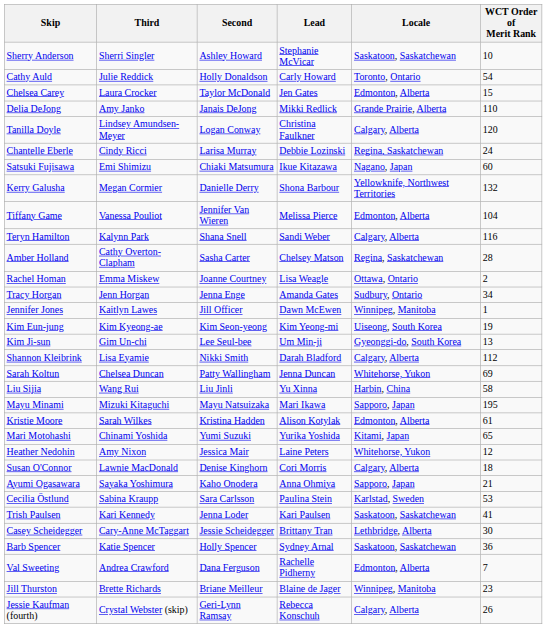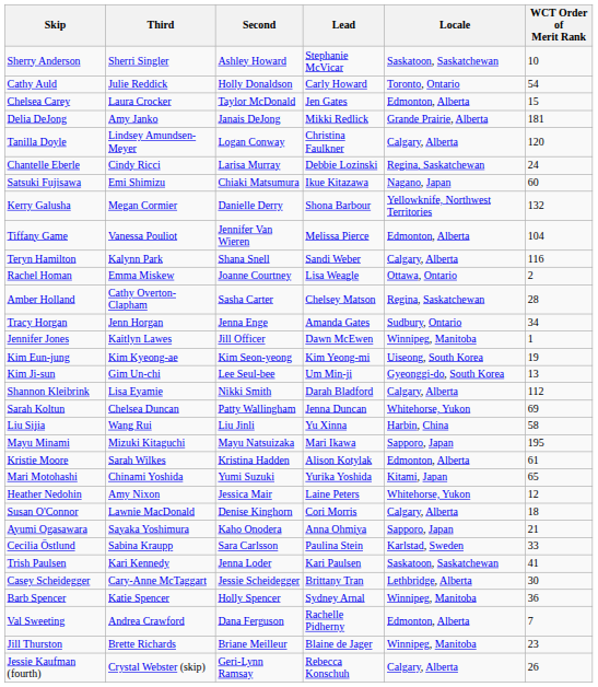 <table class="wikitable sortable">
 <tr>
 <th>Skip</th>
 <th>Third</th>
 <th>Second</th>
 <th>Lead</th>
 <th>Locale</th>
 <th>WCT Order of <br> Merit Rank</th>
 </tr>
 <tr>
 <td><a href='#'>Sherry Anderson</a></td>
 <td><a href='#'>Sherri Singler</a></td>
 <td><a href='#'>Ashley Howard</a></td>
 <td><a href='#'>Stephanie McVicar</a></td>
 <td> <a href='#'>Saskatoon</a>, <a href='#'>Saskatchewan</a></td>
 <td>10</td>
 </tr>
 <tr>
 <td><a href='#'>Cathy Auld</a></td>
 <td><a href='#'>Julie Reddick</a></td>
 <td><a href='#'>Holly Donaldson</a></td>
 <td><a href='#'>Carly Howard</a></td>
 <td> <a href='#'>Toronto</a>, <a href='#'>Ontario</a></td>
 <td>54</td>
 </tr>
 <tr>
 <td><a href='#'>Chelsea Carey</a></td>
 <td><a href='#'>Laura Crocker</a></td>
 <td><a href='#'>Taylor McDonald</a></td>
 <td><a href='#'>Jen Gates</a></td>
 <td> <a href='#'>Edmonton</a>, <a href='#'>Alberta</a></td>
 <td>15</td>
 </tr>
 <tr>
 <td><a href='#'>Delia DeJong</a></td>
 <td><a href='#'>Amy Janko</a></td>
 <td><a href='#'>Janais DeJong</a></td>
 <td><a href='#'>Mikki Redlick</a></td>
 <td> <a href='#'>Grande Prairie</a>, <a href='#'>Alberta</a></td>
-<td>110</td>
+<td>181</td>
 </tr>
 <tr>
 <td><a href='#'>Tanilla Doyle</a></td>
 <td><a href='#'>Lindsey Amundsen-Meyer</a></td>
 <td><a href='#'>Logan Conway</a></td>
 <td><a href='#'>Christina Faulkner</a></td>
 <td> <a href='#'>Calgary</a>, <a href='#'>Alberta</a></td>
 <td>120</td>
 </tr>
 <tr>
 <td><a href='#'>Chantelle Eberle</a></td>
 <td><a href='#'>Cindy Ricci</a></td>
 <td><a href='#'>Larisa Murray</a></td>
 <td><a href='#'>Debbie Lozinski</a></td>
 <td> <a href='#'>Regina, Saskatchewan</a></td>
 <td>24</td>
 </tr>
 <tr>
 <td><a href='#'>Satsuki Fujisawa</a></td>
 <td><a href='#'>Emi Shimizu</a></td>
 <td><a href='#'>Chiaki Matsumura</a></td>
 <td><a href='#'>Ikue Kitazawa</a></td>
 <td> <a href='#'>Nagano</a>, <a href='#'>Japan</a></td>
 <td>60</td>
 </tr>
 <tr>
 <td><a href='#'>Kerry Galusha</a></td>
 <td><a href='#'>Megan Cormier</a></td>
 <td><a href='#'>Danielle Derry</a></td>
 <td><a href='#'>Shona Barbour</a></td>
 <td> <a href='#'>Yellowknife, Northwest Territories</a></td>
 <td>132</td>
 </tr>
 <tr>
 <td><a href='#'>Tiffany Game</a></td>
 <td><a href='#'>Vanessa Pouliot</a></td>
 <td><a href='#'>Jennifer Van Wieren</a></td>
 <td><a href='#'>Melissa Pierce</a></td>
 <td> <a href='#'>Edmonton</a>, <a href='#'>Alberta</a></td>
 <td>104</td>
 </tr>
 <tr>
 <td><a href='#'>Teryn Hamilton</a></td>
 <td><a href='#'>Kalynn Park</a></td>
 <td><a href='#'>Shana Snell</a></td>
 <td><a href='#'>Sandi Weber</a></td>
 <td> <a href='#'>Calgary</a>, <a href='#'>Alberta</a></td>
 <td>116</td>
 </tr>
 <tr>
+<td><a href='#'>Rachel Homan</a></td>
+<td><a href='#'>Emma Miskew</a></td>
+<td><a href='#'>Joanne Courtney</a></td>
+<td><a href='#'>Lisa Weagle</a></td>
+<td> <a href='#'>Ottawa</a>, <a href='#'>Ontario</a></td>
+<td>2</td>
+</tr>
+<tr>
 <td><a href='#'>Amber Holland</a></td>
 <td><a href='#'>Cathy Overton-Clapham</a></td>
 <td><a href='#'>Sasha Carter</a></td>
 <td><a href='#'>Chelsey Matson</a></td>
 <td> <a href='#'>Regina</a>, <a href='#'>Saskatchewan</a></td>
 <td>28</td>
-</tr>
-<tr>
-<td><a href='#'>Rachel Homan</a></td>
-<td><a href='#'>Emma Miskew</a></td>
-<td><a href='#'>Joanne Courtney</a></td>
-<td><a href='#'>Lisa Weagle</a></td>
-<td> <a href='#'>Ottawa</a>, <a href='#'>Ontario</a></td>
-<td>2</td>
 </tr>
 <tr>
 <td><a href='#'>Tracy Horgan</a></td>
 <td><a href='#'>Jenn Horgan</a></td>
 <td><a href='#'>Jenna Enge</a></td>
 <td><a href='#'>Amanda Gates</a></td>
 <td> <a href='#'>Sudbury</a>, <a href='#'>Ontario</a></td>
 <td>34</td>
 </tr>
 <tr>
 <td><a href='#'>Jennifer Jones</a></td>
 <td><a href='#'>Kaitlyn Lawes</a></td>
 <td><a href='#'>Jill Officer</a></td>
 <td><a href='#'>Dawn McEwen</a></td>
 <td> <a href='#'>Winnipeg</a>, <a href='#'>Manitoba</a></td>
 <td>1</td>
 </tr>
 <tr>
 <td><a href='#'>Kim Eun-jung</a></td>
 <td><a href='#'>Kim Kyeong-ae</a></td>
 <td><a href='#'>Kim Seon-yeong</a></td>
 <td><a href='#'>Kim Yeong-mi</a></td>
 <td> <a href='#'>Uiseong</a>, <a href='#'>South Korea</a></td>
 <td>19</td>
 </tr>
 <tr>
 <td><a href='#'>Kim Ji-sun</a></td>
 <td><a href='#'>Gim Un-chi</a></td>
 <td><a href='#'>Lee Seul-bee</a></td>
 <td><a href='#'>Um Min-ji</a></td>
 <td> <a href='#'>Gyeonggi-do</a>, <a href='#'>South Korea</a></td>
 <td>13</td>
 </tr>
 <tr>
 <td><a href='#'>Shannon Kleibrink</a></td>
 <td><a href='#'>Lisa Eyamie</a></td>
 <td><a href='#'>Nikki Smith</a></td>
 <td><a href='#'>Darah Bladford</a></td>
 <td> <a href='#'>Calgary</a>, <a href='#'>Alberta</a></td>
 <td>112</td>
 </tr>
 <tr>
 <td><a href='#'>Sarah Koltun</a></td>
 <td><a href='#'>Chelsea Duncan</a></td>
 <td><a href='#'>Patty Wallingham</a></td>
 <td><a href='#'>Jenna Duncan</a></td>
 <td> <a href='#'>Whitehorse, Yukon</a></td>
 <td>69</td>
 </tr>
 <tr>
 <td><a href='#'>Liu Sijia</a></td>
 <td><a href='#'>Wang Rui</a></td>
 <td><a href='#'>Liu Jinli</a></td>
 <td><a href='#'>Yu Xinna</a></td>
 <td> <a href='#'>Harbin</a>, <a href='#'>China</a></td>
 <td>58</td>
 </tr>
 <tr>
 <td><a href='#'>Mayu Minami</a></td>
 <td><a href='#'>Mizuki Kitaguchi</a></td>
 <td><a href='#'>Mayu Natsuizaka</a></td>
 <td><a href='#'>Mari Ikawa</a></td>
 <td> <a href='#'>Sapporo</a>, <a href='#'>Japan</a></td>
 <td>195</td>
 </tr>
 <tr>
 <td><a href='#'>Kristie Moore</a></td>
 <td><a href='#'>Sarah Wilkes</a></td>
 <td><a href='#'>Kristina Hadden</a></td>
 <td><a href='#'>Alison Kotylak</a></td>
 <td> <a href='#'>Edmonton</a>, <a href='#'>Alberta</a></td>
 <td>61</td>
 </tr>
 <tr>
 <td><a href='#'>Mari Motohashi</a></td>
 <td><a href='#'>Chinami Yoshida</a></td>
 <td><a href='#'>Yumi Suzuki</a></td>
 <td><a href='#'>Yurika Yoshida</a></td>
 <td> <a href='#'>Kitami</a>, <a href='#'>Japan</a></td>
 <td>65</td>
 </tr>
 <tr>
 <td><a href='#'>Heather Nedohin</a></td>
 <td><a href='#'>Amy Nixon</a></td>
 <td><a href='#'>Jessica Mair</a></td>
 <td><a href='#'>Laine Peters</a></td>
 <td> <a href='#'>Whitehorse, Yukon</a></td>
 <td>12</td>
 </tr>
 <tr>
 <td><a href='#'>Susan O'Connor</a></td>
 <td><a href='#'>Lawnie MacDonald</a></td>
 <td><a href='#'>Denise Kinghorn</a></td>
 <td><a href='#'>Cori Morris</a></td>
 <td> <a href='#'>Calgary</a>, <a href='#'>Alberta</a></td>
 <td>18</td>
 </tr>
 <tr>
 <td><a href='#'>Ayumi Ogasawara</a></td>
 <td><a href='#'>Sayaka Yoshimura</a></td>
 <td><a href='#'>Kaho Onodera</a></td>
 <td><a href='#'>Anna Ohmiya</a></td>
 <td> <a href='#'>Sapporo</a>, <a href='#'>Japan</a></td>
 <td>21</td>
 </tr>
 <tr>
 <td><a href='#'>Cecilia Östlund</a></td>
 <td><a href='#'>Sabina Kraupp</a></td>
 <td><a href='#'>Sara Carlsson</a></td>
 <td><a href='#'>Paulina Stein</a></td>
 <td> <a href='#'>Karlstad</a>, <a href='#'>Sweden</a></td>
-<td>53</td>
+<td>33</td>
 </tr>
 <tr>
 <td><a href='#'>Trish Paulsen</a></td>
 <td><a href='#'>Kari Kennedy</a></td>
 <td><a href='#'>Jenna Loder</a></td>
 <td><a href='#'>Kari Paulsen</a></td>
 <td> <a href='#'>Saskatoon</a>, <a href='#'>Saskatchewan</a></td>
 <td>41</td>
 </tr>
 <tr>
 <td><a href='#'>Casey Scheidegger</a></td>
 <td><a href='#'>Cary-Anne McTaggart</a></td>
 <td><a href='#'>Jessie Scheidegger</a></td>
 <td><a href='#'>Brittany Tran</a></td>
 <td> <a href='#'>Lethbridge</a>, <a href='#'>Alberta</a></td>
 <td>30</td>
 </tr>
 <tr>
 <td><a href='#'>Barb Spencer</a></td>
 <td><a href='#'>Katie Spencer</a></td>
 <td><a href='#'>Holly Spencer</a></td>
 <td><a href='#'>Sydney Arnal</a></td>
-<td> <a href='#'>Saskatoon</a>, <a href='#'>Saskatchewan</a></td>
+<td> <a href='#'>Winnipeg</a>, <a href='#'>Manitoba</a></td>
 <td>36</td>
 </tr>
 <tr>
 <td><a href='#'>Val Sweeting</a></td>
 <td><a href='#'>Andrea Crawford</a></td>
 <td><a href='#'>Dana Ferguson</a></td>
 <td><a href='#'>Rachelle Pidherny</a></td>
 <td> <a href='#'>Edmonton</a>, <a href='#'>Alberta</a></td>
 <td>7</td>
 </tr>
 <tr>
 <td><a href='#'>Jill Thurston</a></td>
 <td><a href='#'>Brette Richards</a></td>
 <td><a href='#'>Briane Meilleur</a></td>
 <td><a href='#'>Blaine de Jager</a></td>
 <td> <a href='#'>Winnipeg</a>, <a href='#'>Manitoba</a></td>
 <td>23</td>
 </tr>
 <tr>
 <td><a href='#'>Jessie Kaufman</a> (fourth)</td>
 <td><a href='#'>Crystal Webster</a> (skip)</td>
 <td><a href='#'>Geri-Lynn Ramsay</a></td>
 <td><a href='#'>Rebecca Konschuh</a></td>
 <td> <a href='#'>Calgary</a>, <a href='#'>Alberta</a></td>
 <td>26</td>
 </tr>
 </table>
